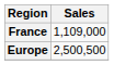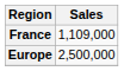 <table class="wikitable sortable plainrowheaders">
 <tr>
 <th scope="col">Region</th>
 <th scope="col">Sales</th>
 </tr>
 <tr>
 <th scope="row">France</th>
 <td>1,109,000</td>
 </tr>
 <tr>
 <th scope="row">Europe</th>
-<td>2,500,500</td>
+<td>2,500,000</td>
 </tr>
 <tr>
 </tr>
 </table>
